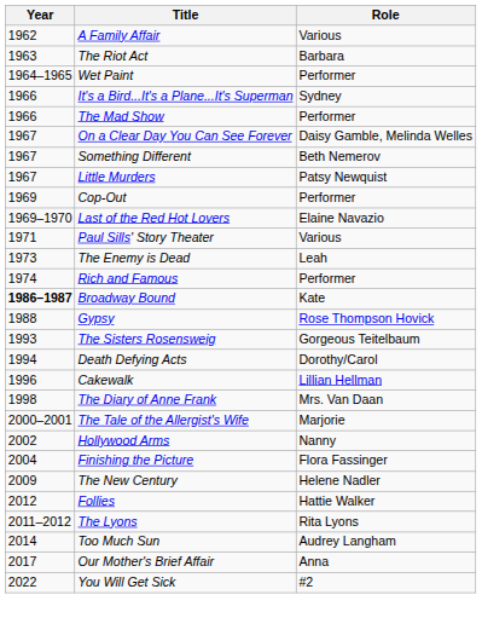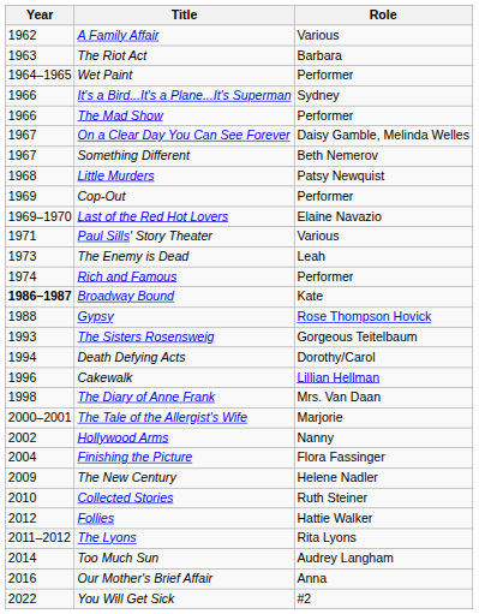 <table class="wikitable">
 <tr>
 <th>Year</th>
 <th>Title</th>
 <th>Role</th>
 </tr>
 <tr>
 <td>1962</td>
 <td><em><a href='#'>A Family Affair</a></em></td>
 <td>Various</td>
 </tr>
 <tr>
 <td>1963</td>
 <td><em>The Riot Act</em></td>
 <td>Barbara</td>
 </tr>
 <tr>
 <td>1964–1965</td>
 <td><em>Wet Paint</em></td>
 <td>Performer</td>
 </tr>
 <tr>
 <td>1966</td>
 <td><em><a href='#'>It's a Bird...It's a Plane...It's Superman</a></em></td>
 <td>Sydney</td>
 </tr>
 <tr>
 <td>1966</td>
 <td><em><a href='#'>The Mad Show</a></em></td>
 <td>Performer</td>
 </tr>
 <tr>
 <td>1967</td>
 <td><em><a href='#'>On a Clear Day You Can See Forever</a></em></td>
 <td>Daisy Gamble, Melinda Welles</td>
 </tr>
 <tr>
 <td>1967</td>
 <td><em>Something Different</em></td>
 <td>Beth Nemerov</td>
 </tr>
 <tr>
-<td>1967</td>
+<td>1968</td>
 <td><em><a href='#'>Little Murders</a></em></td>
 <td>Patsy Newquist</td>
 </tr>
 <tr>
 <td>1969</td>
 <td><em>Cop-Out</em></td>
 <td>Performer</td>
 </tr>
 <tr>
 <td>1969–1970</td>
 <td><em><a href='#'>Last of the Red Hot Lovers</a></em></td>
 <td>Elaine Navazio</td>
 </tr>
 <tr>
 <td>1971</td>
 <td><em><a href='#'>Paul Sills</a>' Story Theater</em></td>
 <td>Various</td>
 </tr>
 <tr>
 <td>1973</td>
 <td><em>The Enemy is Dead</em></td>
 <td>Leah</td>
 </tr>
 <tr>
 <td>1974</td>
 <td><em><a href='#'>Rich and Famous</a></em></td>
 <td>Performer</td>
 </tr>
 <tr>
 <td><strong>1986–1987</strong></td>
 <td><em><a href='#'>Broadway Bound</a></em></td>
 <td>Kate</td>
 </tr>
 <tr>
 <td>1988</td>
 <td><em><a href='#'>Gypsy</a></em></td>
 <td><a href='#'>Rose Thompson Hovick</a></td>
 </tr>
 <tr>
 <td>1993</td>
 <td><em><a href='#'>The Sisters Rosensweig</a></em></td>
 <td>Gorgeous Teitelbaum</td>
 </tr>
 <tr>
 <td>1994</td>
 <td><em>Death Defying Acts</em></td>
 <td>Dorothy/Carol</td>
 </tr>
 <tr>
 <td>1996</td>
 <td><em>Cakewalk</em></td>
 <td><a href='#'>Lillian Hellman</a></td>
 </tr>
 <tr>
 <td>1998</td>
 <td><em><a href='#'>The Diary of Anne Frank</a></em></td>
 <td>Mrs. Van Daan</td>
 </tr>
 <tr>
 <td>2000–2001</td>
 <td><em><a href='#'>The Tale of the Allergist's Wife</a></em></td>
 <td>Marjorie</td>
 </tr>
 <tr>
 <td>2002</td>
 <td><em><a href='#'>Hollywood Arms</a></em></td>
 <td>Nanny</td>
 </tr>
 <tr>
 <td>2004</td>
 <td><em><a href='#'>Finishing the Picture</a></em></td>
 <td>Flora Fassinger</td>
 </tr>
 <tr>
 <td>2009</td>
 <td><em>The New Century</em></td>
 <td>Helene Nadler</td>
 </tr>
 <tr>
+<td>2010</td>
+<td><em><a href='#'>Collected Stories</a></em></td>
+<td>Ruth Steiner</td>
+</tr>
+<tr>
 <td>2012</td>
 <td><em><a href='#'>Follies</a></em></td>
 <td>Hattie Walker</td>
 </tr>
 <tr>
 <td>2011–2012</td>
 <td><em><a href='#'>The Lyons</a></em></td>
 <td>Rita Lyons</td>
 </tr>
 <tr>
 <td>2014</td>
 <td><em>Too Much Sun</em></td>
 <td>Audrey Langham</td>
 </tr>
 <tr>
-<td>2017</td>
+<td>2016</td>
 <td><em>Our Mother's Brief Affair</em></td>
 <td>Anna</td>
 </tr>
 <tr>
 <td>2022</td>
 <td><em>You Will Get Sick</em></td>
 <td>#2</td>
 </tr>
 </table>
